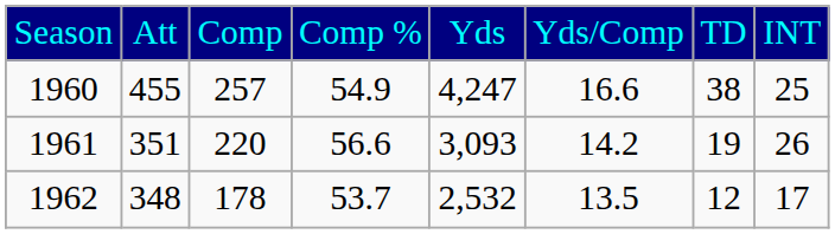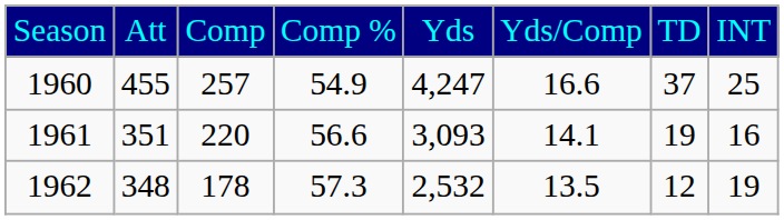 <table class="wikitable">
 <tr align="center"  style="background:Navy;color:aqua;">
 <td>Season</td>
 <td>Att</td>
 <td>Comp</td>
 <td>Comp %</td>
 <td>Yds</td>
 <td>Yds/Comp</td>
 <td>TD</td>
 <td>INT</td>
 </tr>
 <tr align="center" bgcolor="">
 <td>1960</td>
 <td>455</td>
 <td>257</td>
 <td>54.9</td>
 <td>4,247</td>
 <td>16.6</td>
-<td>38</td>
+<td>37</td>
 <td>25</td>
 </tr>
 <tr align="center" bgcolor="">
 <td>1961</td>
 <td>351</td>
 <td>220</td>
 <td>56.6</td>
 <td>3,093</td>
-<td>14.2</td>
+<td>14.1</td>
 <td>19</td>
-<td>26</td>
+<td>16</td>
 </tr>
 <tr align="center" bgcolor="">
 <td>1962</td>
 <td>348</td>
 <td>178</td>
-<td>53.7</td>
+<td>57.3</td>
 <td>2,532</td>
 <td>13.5</td>
 <td>12</td>
-<td>17</td>
+<td>19</td>
 </tr>
 </table>
